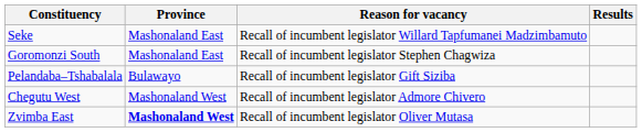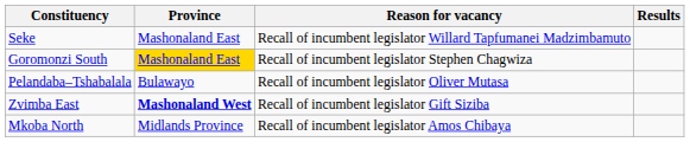 <table class="wikitable sortable">
 <tr>
 <th>Constituency</th>
 <th>Province</th>
 <th>Reason for vacancy</th>
 <th>Results</th>
 </tr>
 <tr>
 <td><a href='#'>Seke</a></td>
 <td><a href='#'>Mashonaland East</a></td>
 <td>Recall of incumbent legislator <a href='#'>Willard Tapfumanei Madzimbamuto</a></td>
 <td></td>
 </tr>
 <tr>
 <td><a href='#'>Goromonzi South</a></td>
-<td><a href='#'>Mashonaland East</a></td>
+<td style="background: gold;"><a href='#'>Mashonaland East</a></td>
 <td>Recall of incumbent legislator Stephen Chagwiza</td>
 <td></td>
 </tr>
 <tr>
 <td><a href='#'>Pelandaba–Tshabalala</a></td>
 <td><a href='#'>Bulawayo</a></td>
-<td>Recall of incumbent legislator <a href='#'>Gift Siziba</a></td>
-<td></td>
-</tr>
-<tr>
-<td><a href='#'>Chegutu West</a></td>
-<td><a href='#'>Mashonaland West</a></td>
-<td>Recall of incumbent legislator <a href='#'>Admore Chivero</a></td>
+<td>Recall of incumbent legislator <a href='#'>Oliver Mutasa</a></td>
 <td></td>
 </tr>
 <tr>
 <td><a href='#'>Zvimba East</a></td>
 <td><strong><a href='#'>Mashonaland West</a></strong></td>
-<td>Recall of incumbent legislator <a href='#'>Oliver Mutasa</a></td>
+<td>Recall of incumbent legislator <a href='#'>Gift Siziba</a></td>
+<td></td>
+</tr>
+<tr>
+<td><a href='#'>Mkoba North</a></td>
+<td><a href='#'>Midlands Province</a></td>
+<td>Recall of incumbent legislator <a href='#'>Amos Chibaya</a></td>
 <td></td>
 </tr>
 </table>
